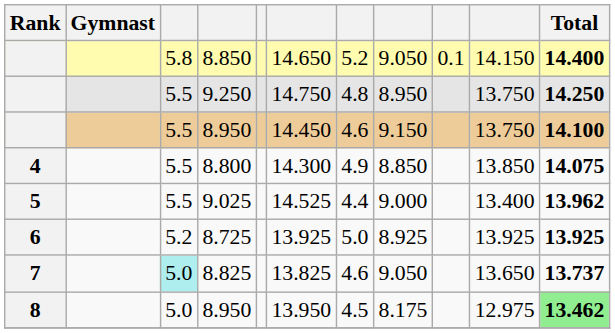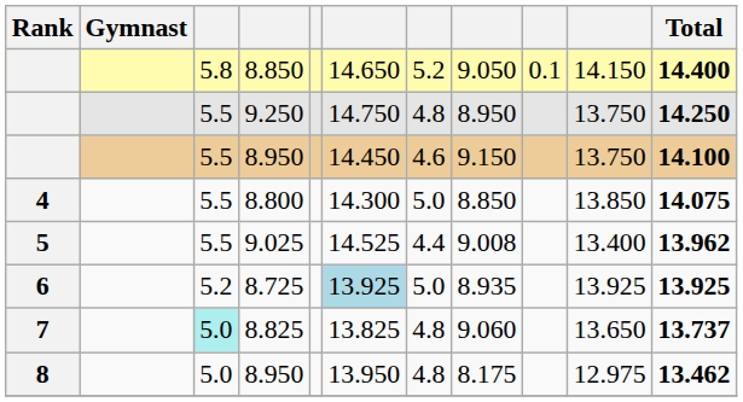 <table class="wikitable sortable" style="text-align:center; font-size:95%">
 <tr>
 <th scope=col>Rank</th>
 <th scope=col>Gymnast</th>
 <th scope=col></th>
 <th scope=col></th>
 <th scope=col></th>
 <th scope=col></th>
 <th scope=col></th>
 <th scope=col></th>
 <th scope=col></th>
 <th scope=col></th>
 <th scope=col>Total</th>
 </tr>
 <tr bgcolor=fffcaf>
 <th scope=row style="text-align:center"></th>
 <td align=left></td>
 <td>5.8</td>
 <td>8.850</td>
 <td></td>
 <td>14.650</td>
 <td>5.2</td>
 <td>9.050</td>
 <td>0.1</td>
 <td>14.150</td>
 <td><strong>14.400</strong></td>
 </tr>
 <tr bgcolor=e5e5e5>
 <th scope=row style="text-align:center"></th>
 <td align=left></td>
 <td>5.5</td>
 <td>9.250</td>
 <td></td>
 <td>14.750</td>
 <td>4.8</td>
 <td>8.950</td>
 <td></td>
 <td>13.750</td>
 <td><strong>14.250</strong></td>
 </tr>
 <tr bgcolor=eecc99>
 <th scope=row style="text-align:center"></th>
 <td align=left></td>
 <td>5.5</td>
 <td>8.950</td>
 <td></td>
 <td>14.450</td>
 <td>4.6</td>
 <td>9.150</td>
 <td></td>
 <td>13.750</td>
 <td><strong>14.100</strong></td>
 </tr>
 <tr>
 <th scope=row style="text-align:center">4</th>
 <td align=left></td>
 <td>5.5</td>
 <td>8.800</td>
 <td></td>
 <td>14.300</td>
-<td>4.9</td>
+<td>5.0</td>
 <td>8.850</td>
 <td></td>
 <td>13.850</td>
 <td><strong>14.075</strong></td>
 </tr>
 <tr>
 <th scope=row style="text-align:center">5</th>
 <td align=left></td>
 <td>5.5</td>
 <td>9.025</td>
 <td></td>
 <td>14.525</td>
 <td>4.4</td>
-<td>9.000</td>
+<td>9.008</td>
 <td></td>
 <td>13.400</td>
 <td><strong>13.962</strong></td>
 </tr>
 <tr>
 <th scope=row style="text-align:center">6</th>
 <td align=left></td>
 <td>5.2</td>
 <td>8.725</td>
 <td></td>
-<td>13.925</td>
+<td style="background: lightblue;">13.925</td>
 <td>5.0</td>
-<td>8.925</td>
+<td>8.935</td>
 <td></td>
 <td>13.925</td>
 <td><strong>13.925</strong></td>
 </tr>
 <tr>
 <th scope=row style="text-align:center">7</th>
 <td align=left></td>
 <td style="background: paleturquoise;">5.0</td>
 <td>8.825</td>
 <td></td>
 <td>13.825</td>
-<td>4.6</td>
-<td>9.050</td>
+<td>4.8</td>
+<td>9.060</td>
 <td></td>
 <td>13.650</td>
 <td><strong>13.737</strong></td>
 </tr>
 <tr>
 <th scope=row style="text-align:center">8</th>
 <td align=left></td>
 <td>5.0</td>
 <td>8.950</td>
 <td></td>
 <td>13.950</td>
-<td>4.5</td>
+<td>4.8</td>
 <td>8.175</td>
 <td></td>
 <td>12.975</td>
-<td style="background: lightgreen;"><strong>13.462</strong></td>
+<td><strong>13.462</strong></td>
 </tr>
 <tr class="sortbottom">
 </tr>
 </table>
